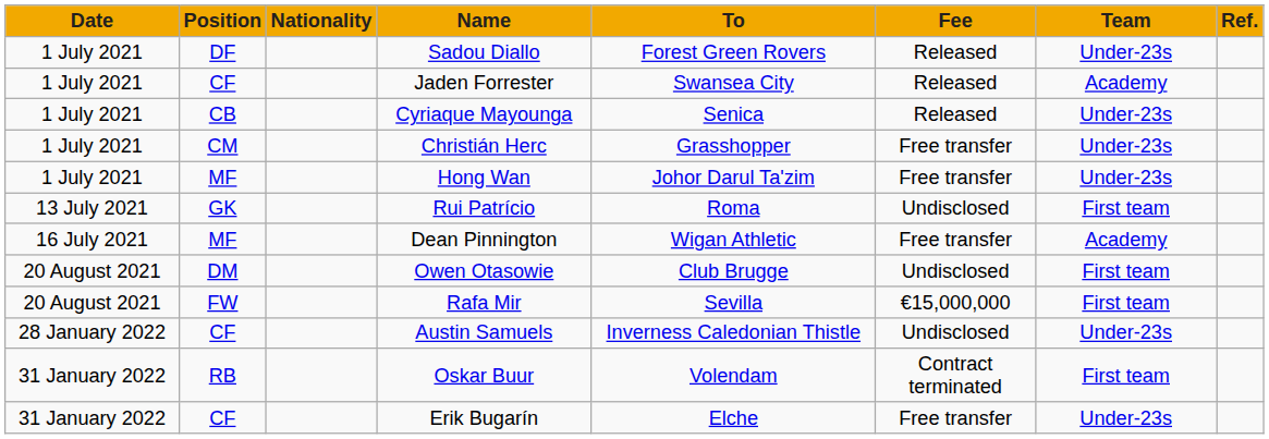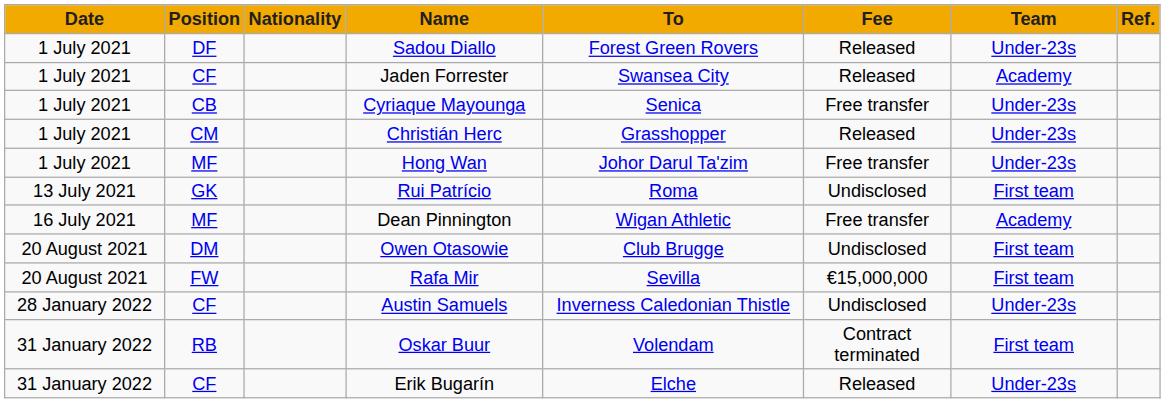 <table class="wikitable"  style="text-align:center; font-size:90%; ">
 <tr>
 <th style="background:#F2A900; color:#231F20; width:120px;">Date</th>
 <th style="background:#F2A900; color:#231F20; width:50px;">Position</th>
 <th style="background:#F2A900; color:#231F20; width:50px;">Nationality</th>
 <th style="background:#F2A900; color:#231F20; width:150px;">Name</th>
 <th style="background:#F2A900; color:#231F20; width:200px;">To</th>
 <th style="background:#F2A900; color:#231F20; width:110px;">Fee</th>
 <th style="background:#F2A900; color:#231F20; width:125px;">Team</th>
 <th style="background:#F2A900; color:#231F20; width:25px;">Ref.</th>
 </tr>
 <tr>
 <td>1 July 2021</td>
 <td><a href='#'>DF</a></td>
 <td></td>
 <td><a href='#'>Sadou Diallo</a></td>
 <td> <a href='#'>Forest Green Rovers</a></td>
 <td>Released</td>
 <td><a href='#'>Under-23s</a></td>
 <td></td>
 </tr>
 <tr>
 <td>1 July 2021</td>
 <td><a href='#'>CF</a></td>
 <td></td>
 <td>Jaden Forrester</td>
 <td> <a href='#'>Swansea City</a></td>
 <td>Released</td>
 <td><a href='#'>Academy</a></td>
 <td></td>
 </tr>
 <tr>
 <td>1 July 2021</td>
 <td><a href='#'>CB</a></td>
 <td></td>
 <td><a href='#'>Cyriaque Mayounga</a></td>
 <td> <a href='#'>Senica</a></td>
-<td>Released</td>
+<td>Free transfer</td>
 <td><a href='#'>Under-23s</a></td>
 <td></td>
 </tr>
 <tr>
 <td>1 July 2021</td>
 <td><a href='#'>CM</a></td>
 <td></td>
 <td><a href='#'>Christián Herc</a></td>
 <td> <a href='#'>Grasshopper</a></td>
-<td>Free transfer</td>
+<td>Released</td>
 <td><a href='#'>Under-23s</a></td>
 <td></td>
 </tr>
 <tr>
 <td>1 July 2021</td>
 <td><a href='#'>MF</a></td>
 <td></td>
 <td><a href='#'>Hong Wan</a></td>
 <td> <a href='#'>Johor Darul Ta'zim</a></td>
 <td>Free transfer</td>
 <td><a href='#'>Under-23s</a></td>
 <td></td>
 </tr>
 <tr>
 <td>13 July 2021</td>
 <td><a href='#'>GK</a></td>
 <td></td>
 <td><a href='#'>Rui Patrício</a></td>
 <td> <a href='#'>Roma</a></td>
 <td>Undisclosed</td>
 <td><a href='#'>First team</a></td>
 <td></td>
 </tr>
 <tr>
 <td>16 July 2021</td>
 <td><a href='#'>MF</a></td>
 <td></td>
 <td>Dean Pinnington</td>
 <td> <a href='#'>Wigan Athletic</a></td>
 <td>Free transfer</td>
 <td><a href='#'>Academy</a></td>
 <td></td>
 </tr>
 <tr>
 <td>20 August 2021</td>
 <td><a href='#'>DM</a></td>
 <td></td>
 <td><a href='#'>Owen Otasowie</a></td>
 <td> <a href='#'>Club Brugge</a></td>
 <td>Undisclosed</td>
 <td><a href='#'>First team</a></td>
 <td></td>
 </tr>
 <tr>
 <td>20 August 2021</td>
 <td><a href='#'>FW</a></td>
 <td></td>
 <td><a href='#'>Rafa Mir</a></td>
 <td> <a href='#'>Sevilla</a></td>
 <td>€15,000,000</td>
 <td><a href='#'>First team</a></td>
 <td></td>
 </tr>
 <tr>
 <td>28 January 2022</td>
 <td><a href='#'>CF</a></td>
 <td></td>
 <td><a href='#'>Austin Samuels</a></td>
 <td> <a href='#'>Inverness Caledonian Thistle</a></td>
 <td>Undisclosed</td>
 <td><a href='#'>Under-23s</a></td>
 <td></td>
 </tr>
 <tr>
 <td>31 January 2022</td>
 <td><a href='#'>RB</a></td>
 <td></td>
 <td><a href='#'>Oskar Buur</a></td>
 <td> <a href='#'>Volendam</a></td>
 <td>Contract terminated</td>
 <td><a href='#'>First team</a></td>
 <td></td>
 </tr>
 <tr>
 <td>31 January 2022</td>
 <td><a href='#'>CF</a></td>
 <td></td>
 <td>Erik Bugarín</td>
 <td> <a href='#'>Elche</a></td>
-<td>Free transfer</td>
+<td>Released</td>
 <td><a href='#'>Under-23s</a></td>
 <td></td>
 </tr>
 </table>
